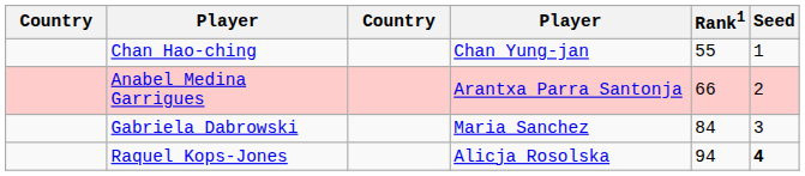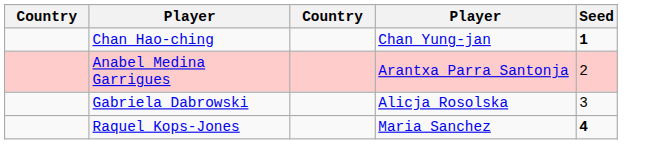 <table class="sortable wikitable">
 <tr>
 <th width="70">Country</th>
 <th width="175">Player</th>
 <th width="70">Country</th>
 <th width="175">Player</th>
-<th>Rank<sup>1</sup></th>
 <th>Seed</th>
 </tr>
 <tr>
 <td></td>
 <td><a href='#'>Chan Hao-ching</a></td>
 <td></td>
 <td><a href='#'>Chan Yung-jan</a></td>
-<td>55</td>
-<td>1</td>
+<td><strong>1</strong></td>
 </tr>
 <tr style="background:#fcc;">
 <td></td>
 <td><a href='#'>Anabel Medina Garrigues</a></td>
 <td></td>
 <td><a href='#'>Arantxa Parra Santonja</a></td>
-<td>66</td>
 <td>2</td>
 </tr>
 <tr>
 <td></td>
 <td><a href='#'>Gabriela Dabrowski</a></td>
 <td></td>
-<td><a href='#'>Maria Sanchez</a></td>
-<td>84</td>
+<td><a href='#'>Alicja Rosolska</a></td>
 <td>3</td>
 </tr>
 <tr>
 <td></td>
 <td><a href='#'>Raquel Kops-Jones</a></td>
 <td></td>
-<td><a href='#'>Alicja Rosolska</a></td>
-<td>94</td>
+<td><a href='#'>Maria Sanchez</a></td>
 <td><strong>4</strong></td>
 </tr>
 </table>
